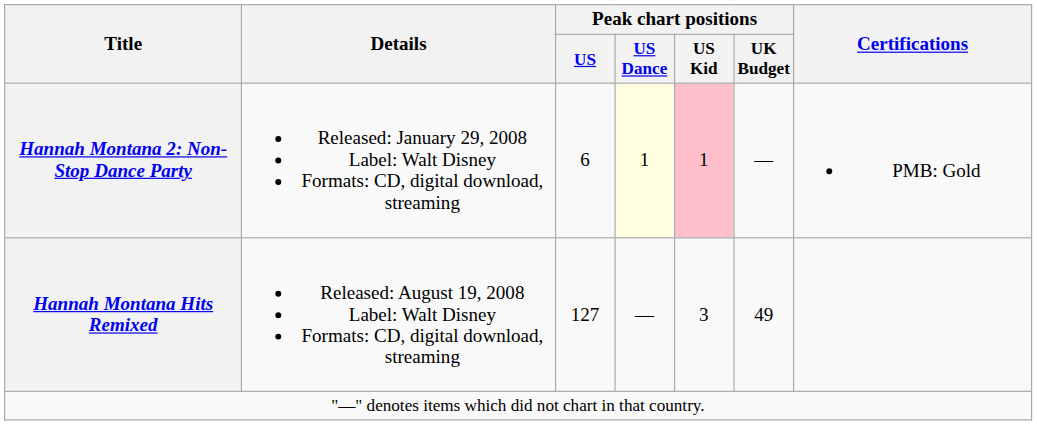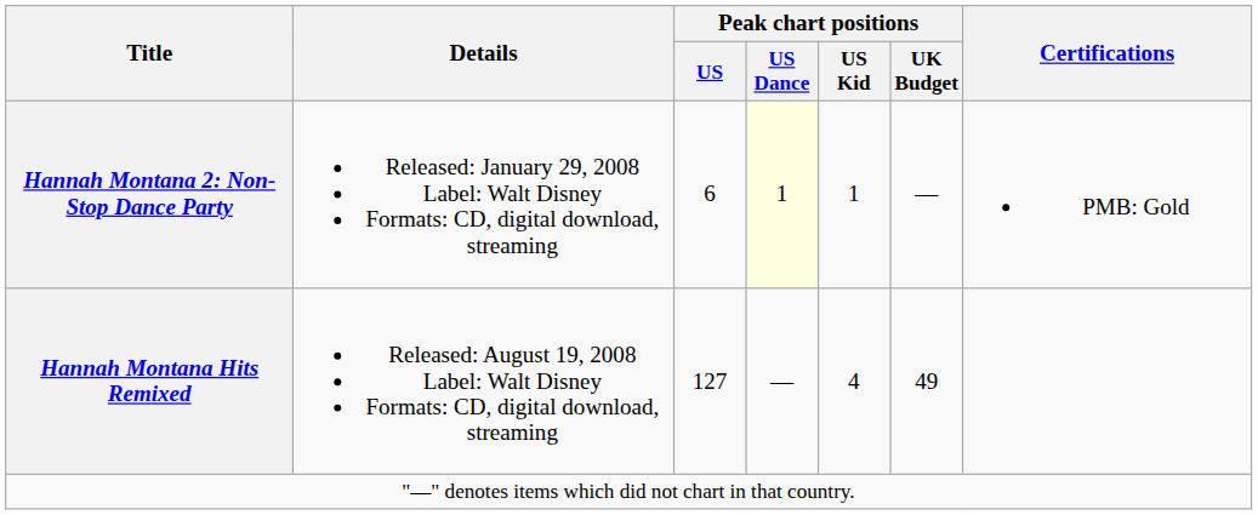 <table class="wikitable plainrowheaders" style="text-align:center;">
 <tr>
 <th scope="col" rowspan="2" style="width:12em;">Title</th>
 <th scope="col" rowspan="2" style="width:16em;">Details</th>
 <th scope="col" colspan="4">Peak chart positions</th>
 <th scope="col" rowspan="2" style="width:12em;"><a href='#'>Certifications</a></th>
 </tr>
 <tr>
 <th scope="col" style="width:3em;font-size:90%;"><a href='#'>US</a><br></th>
 <th scope="col" style="width:3em;font-size:90%;"><a href='#'>US<br>Dance</a><br></th>
 <th scope="col" style="width:3em;font-size:90%;">US<br>Kid<br></th>
 <th scope="col" style="width:3em;font-size:90%;">UK<br>Budget<br></th>
 </tr>
 <tr>
 <th scope="row"><em><a href='#'>Hannah Montana 2: Non-Stop Dance Party</a></em></th>
 <td><br><ul><li>Released: January 29, 2008</li><li>Label: Walt Disney</li><li>Formats: CD, digital download, streaming</li></ul></td>
 <td>6</td>
 <td style="background: lightyellow;">1</td>
-<td style="background: pink;">1</td>
+<td>1</td>
 <td>—</td>
 <td><br><ul><li>PMB: Gold</li></ul></td>
 </tr>
 <tr>
 <th scope="row"><em><a href='#'>Hannah Montana Hits Remixed</a></em></th>
 <td><br><ul><li>Released: August 19, 2008</li><li>Label: Walt Disney</li><li>Formats: CD, digital download, streaming</li></ul></td>
 <td>127</td>
 <td>—</td>
-<td>3</td>
+<td>4</td>
 <td>49</td>
 <td></td>
 </tr>
 <tr>
 <td colspan="7" style="text-align:center; font-size:90%;">"—" denotes items which did not chart in that country.</td>
 </tr>
 </table>
